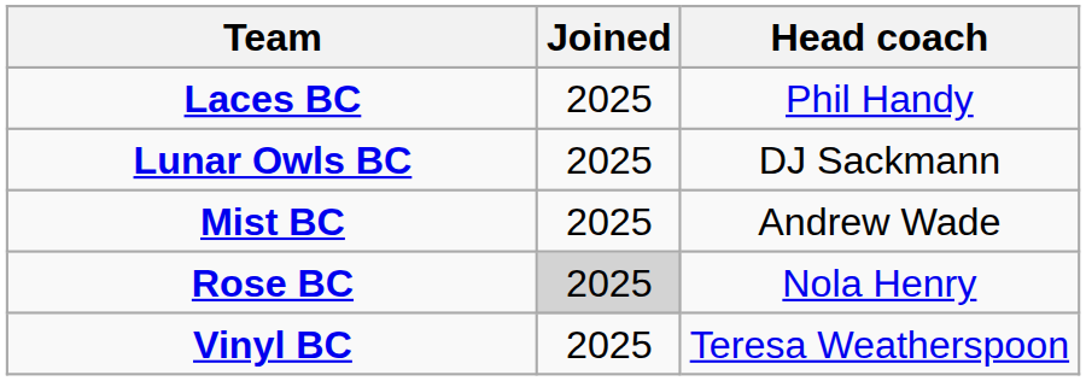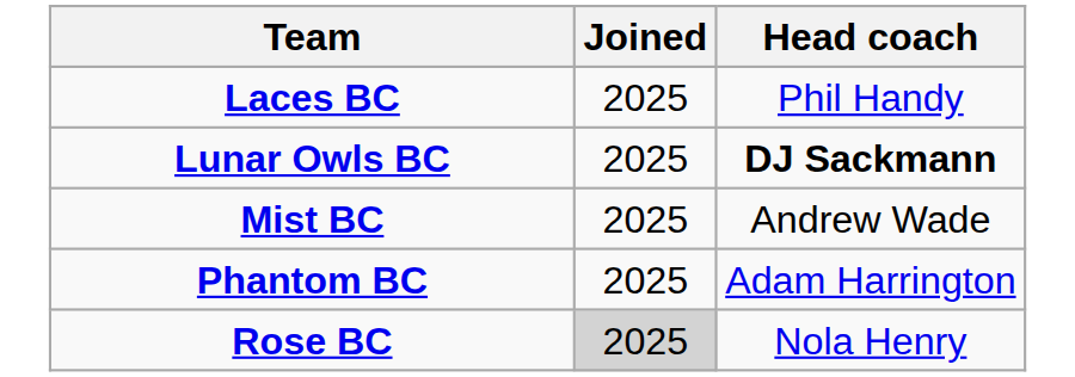 <table class="wikitable sortable plainrowheaders" style="font-size:95%; text-align:center; margin:1em auto;">
 <tr>
 <th scope="col" width=200>Team</th>
 <th scope="col">Joined</th>
 <th scope="col">Head coach</th>
 </tr>
 <tr>
 <td><strong><a href='#'>Laces BC</a></strong></td>
 <td>2025</td>
 <td><a href='#'>Phil Handy</a></td>
 </tr>
 <tr>
 <td><strong><a href='#'>Lunar Owls BC</a></strong></td>
 <td>2025</td>
-<td>DJ Sackmann</td>
+<td><strong>DJ Sackmann</strong></td>
 </tr>
 <tr>
 <td><strong><a href='#'>Mist BC</a></strong></td>
 <td>2025</td>
 <td>Andrew Wade</td>
 </tr>
 <tr>
+<td><strong><a href='#'>Phantom BC</a></strong></td>
+<td>2025</td>
+<td><a href='#'>Adam Harrington</a></td>
+</tr>
+<tr>
 <td><strong><a href='#'>Rose BC</a></strong></td>
 <td style="background: lightgrey;">2025</td>
 <td><a href='#'>Nola Henry</a></td>
 </tr>
-<tr>
-<td><strong><a href='#'>Vinyl BC</a></strong></td>
-<td>2025</td>
-<td><a href='#'>Teresa Weatherspoon</a></td>
-</tr>
 </table>
